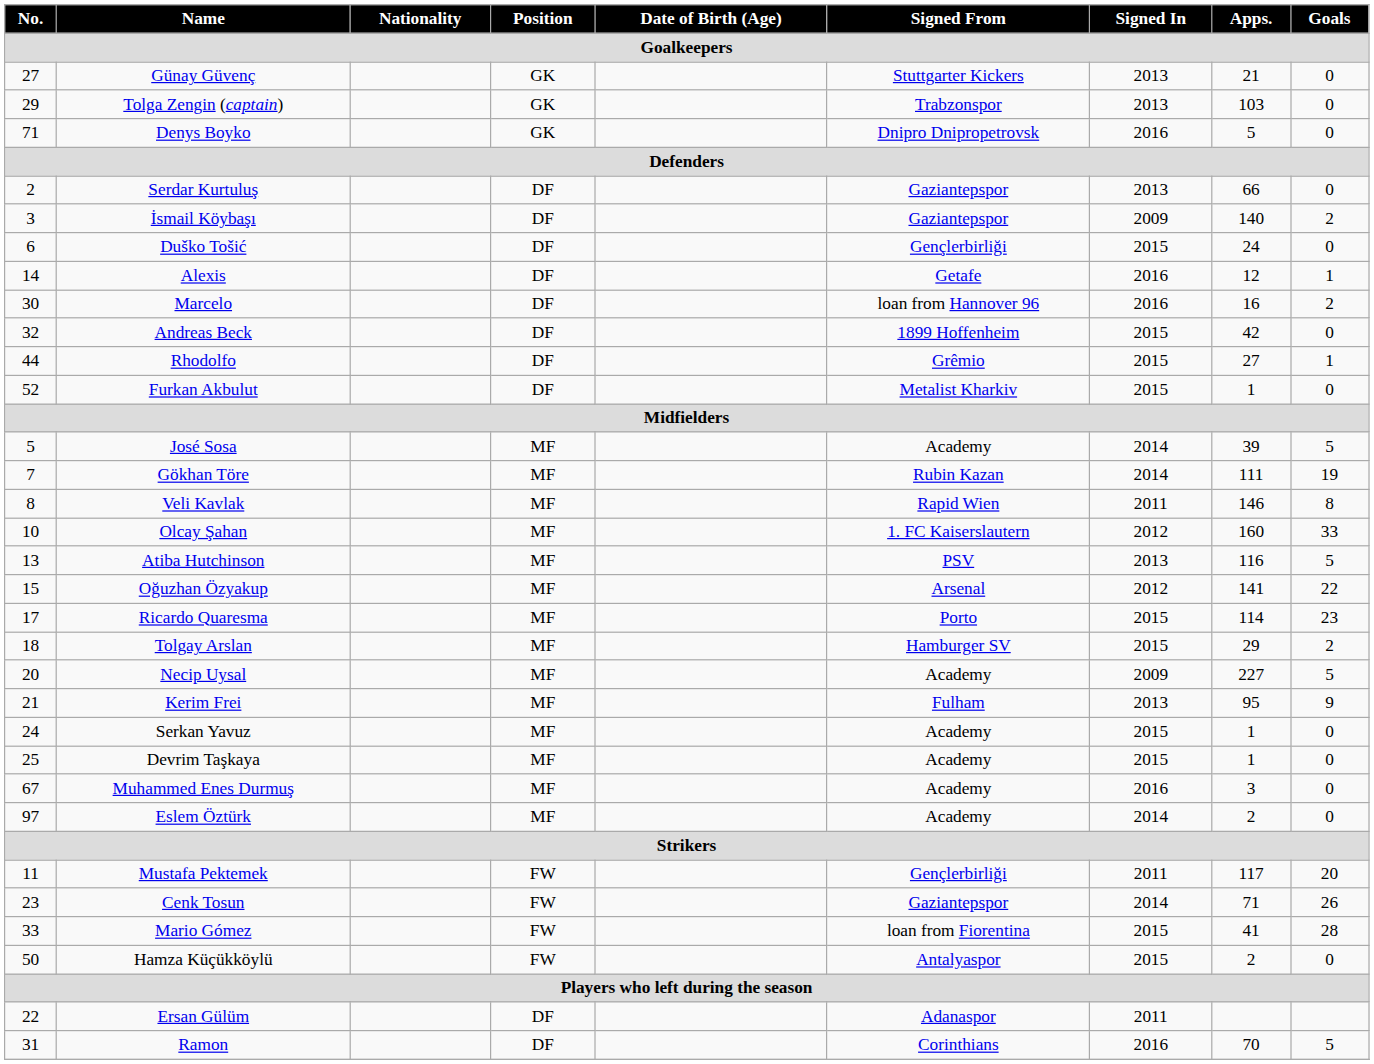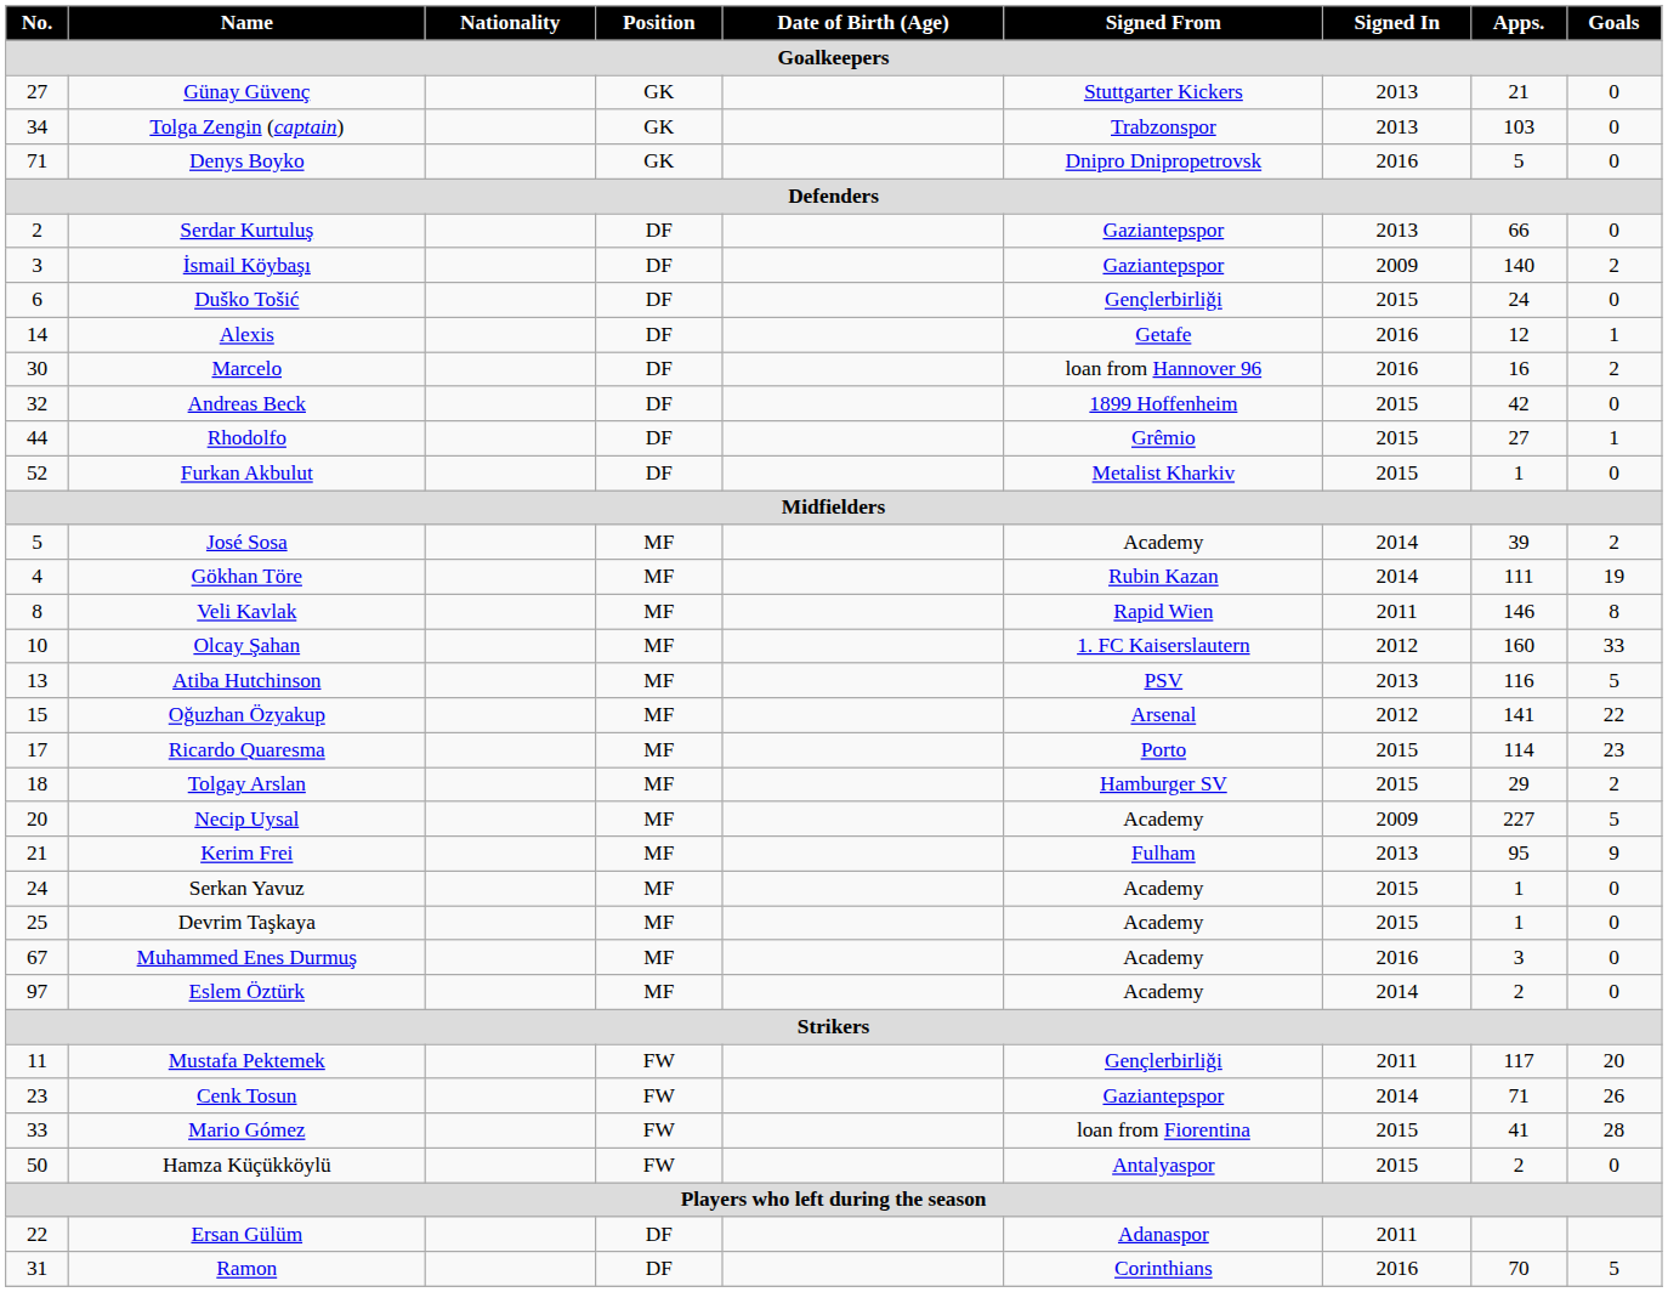 <table class="wikitable" style="text-align:center; font-size:90%; width:90%;">
 <tr>
 <th style="background:#000000; color:white; text-align:center;">No.</th>
 <th style="background:#000000; color:white; text-align:center;">Name</th>
 <th style="background:#000000; color:white; text-align:center;">Nationality</th>
 <th style="background:#000000; color:white; text-align:center;">Position</th>
 <th style="background:#000000; color:white; text-align:center;">Date of Birth (Age)</th>
 <th style="background:#000000; color:white; text-align:center;">Signed From</th>
 <th style="background:#000000; color:white; text-align:center;">Signed In</th>
 <th style="background:#000000; color:white; text-align:center;">Apps.</th>
 <th style="background:#000000; color:white; text-align:center;">Goals</th>
 </tr>
 <tr>
 <th colspan="9" style="background:#dcdcdc; text-align:center">Goalkeepers</th>
 </tr>
 <tr>
 <td>27</td>
 <td><a href='#'>Günay Güvenç</a></td>
 <td></td>
 <td>GK</td>
 <td></td>
 <td><a href='#'>Stuttgarter Kickers</a></td>
 <td>2013</td>
 <td>21</td>
 <td>0</td>
 </tr>
 <tr>
-<td>29</td>
+<td>34</td>
 <td><a href='#'>Tolga Zengin</a> (<em><a href='#'>captain</a></em>)</td>
 <td></td>
 <td>GK</td>
 <td></td>
 <td><a href='#'>Trabzonspor</a></td>
 <td>2013</td>
 <td>103</td>
 <td>0</td>
 </tr>
 <tr>
 <td>71</td>
 <td><a href='#'>Denys Boyko</a></td>
 <td></td>
 <td>GK</td>
 <td></td>
 <td><a href='#'>Dnipro Dnipropetrovsk</a></td>
 <td>2016</td>
 <td>5</td>
 <td>0</td>
 </tr>
 <tr>
 <th colspan="9" style="background:#dcdcdc; text-align:center">Defenders</th>
 </tr>
 <tr>
 <td>2</td>
 <td><a href='#'>Serdar Kurtuluş</a></td>
 <td></td>
 <td>DF</td>
 <td></td>
 <td><a href='#'>Gaziantepspor</a></td>
 <td>2013</td>
 <td>66</td>
 <td>0</td>
 </tr>
 <tr>
 <td>3</td>
 <td><a href='#'>İsmail Köybaşı</a></td>
 <td></td>
 <td>DF</td>
 <td></td>
 <td><a href='#'>Gaziantepspor</a></td>
 <td>2009</td>
 <td>140</td>
 <td>2</td>
 </tr>
 <tr>
 <td>6</td>
 <td><a href='#'>Duško Tošić</a></td>
 <td></td>
 <td>DF</td>
 <td></td>
 <td><a href='#'>Gençlerbirliği</a></td>
 <td>2015</td>
 <td>24</td>
 <td>0</td>
 </tr>
 <tr>
 <td>14</td>
 <td><a href='#'>Alexis</a></td>
 <td></td>
 <td>DF</td>
 <td></td>
 <td><a href='#'>Getafe</a></td>
 <td>2016</td>
 <td>12</td>
 <td>1</td>
 </tr>
 <tr>
 <td>30</td>
 <td><a href='#'>Marcelo</a></td>
 <td></td>
 <td>DF</td>
 <td></td>
 <td>loan from <a href='#'>Hannover 96</a></td>
 <td>2016</td>
 <td>16</td>
 <td>2</td>
 </tr>
 <tr>
 <td>32</td>
 <td><a href='#'>Andreas Beck</a></td>
 <td></td>
 <td>DF</td>
 <td></td>
 <td><a href='#'>1899 Hoffenheim</a></td>
 <td>2015</td>
 <td>42</td>
 <td>0</td>
 </tr>
 <tr>
 <td>44</td>
 <td><a href='#'>Rhodolfo</a></td>
 <td></td>
 <td>DF</td>
 <td></td>
 <td><a href='#'>Grêmio</a></td>
 <td>2015</td>
 <td>27</td>
 <td>1</td>
 </tr>
 <tr>
 <td>52</td>
 <td><a href='#'>Furkan Akbulut</a></td>
 <td></td>
 <td>DF</td>
 <td></td>
 <td><a href='#'>Metalist Kharkiv</a></td>
 <td>2015</td>
 <td>1</td>
 <td>0</td>
 </tr>
 <tr>
 <th colspan="9" style="background:#dcdcdc; text-align:center">Midfielders</th>
 </tr>
 <tr>
 <td>5</td>
 <td><a href='#'>José Sosa</a></td>
 <td></td>
 <td>MF</td>
 <td></td>
 <td>Academy</td>
 <td>2014</td>
 <td>39</td>
-<td>5</td>
+<td>2</td>
 </tr>
 <tr>
-<td>7</td>
+<td>4</td>
 <td><a href='#'>Gökhan Töre</a></td>
 <td></td>
 <td>MF</td>
 <td></td>
 <td><a href='#'>Rubin Kazan</a></td>
 <td>2014</td>
 <td>111</td>
 <td>19</td>
 </tr>
 <tr>
 <td>8</td>
 <td><a href='#'>Veli Kavlak</a></td>
 <td></td>
 <td>MF</td>
 <td></td>
 <td><a href='#'>Rapid Wien</a></td>
 <td>2011</td>
 <td>146</td>
 <td>8</td>
 </tr>
 <tr>
 <td>10</td>
 <td><a href='#'>Olcay Şahan</a></td>
 <td></td>
 <td>MF</td>
 <td></td>
 <td><a href='#'>1. FC Kaiserslautern</a></td>
 <td>2012</td>
 <td>160</td>
 <td>33</td>
 </tr>
 <tr>
 <td>13</td>
 <td><a href='#'>Atiba Hutchinson</a></td>
 <td></td>
 <td>MF</td>
 <td></td>
 <td><a href='#'>PSV</a></td>
 <td>2013</td>
 <td>116</td>
 <td>5</td>
 </tr>
 <tr>
 <td>15</td>
 <td><a href='#'>Oğuzhan Özyakup</a></td>
 <td></td>
 <td>MF</td>
 <td></td>
 <td><a href='#'>Arsenal</a></td>
 <td>2012</td>
 <td>141</td>
 <td>22</td>
 </tr>
 <tr>
 <td>17</td>
 <td><a href='#'>Ricardo Quaresma</a></td>
 <td></td>
 <td>MF</td>
 <td></td>
 <td><a href='#'>Porto</a></td>
 <td>2015</td>
 <td>114</td>
 <td>23</td>
 </tr>
 <tr>
 <td>18</td>
 <td><a href='#'>Tolgay Arslan</a></td>
 <td></td>
 <td>MF</td>
 <td></td>
 <td><a href='#'>Hamburger SV</a></td>
 <td>2015</td>
 <td>29</td>
 <td>2</td>
 </tr>
 <tr>
 <td>20</td>
 <td><a href='#'>Necip Uysal</a></td>
 <td></td>
 <td>MF</td>
 <td></td>
 <td>Academy</td>
 <td>2009</td>
 <td>227</td>
 <td>5</td>
 </tr>
 <tr>
 <td>21</td>
 <td><a href='#'>Kerim Frei</a></td>
 <td></td>
 <td>MF</td>
 <td></td>
 <td><a href='#'>Fulham</a></td>
 <td>2013</td>
 <td>95</td>
 <td>9</td>
 </tr>
 <tr>
 <td>24</td>
 <td>Serkan Yavuz</td>
 <td></td>
 <td>MF</td>
 <td></td>
 <td>Academy</td>
 <td>2015</td>
 <td>1</td>
 <td>0</td>
 </tr>
 <tr>
 <td>25</td>
 <td>Devrim Taşkaya</td>
 <td></td>
 <td>MF</td>
 <td></td>
 <td>Academy</td>
 <td>2015</td>
 <td>1</td>
 <td>0</td>
 </tr>
 <tr>
 <td>67</td>
 <td><a href='#'>Muhammed Enes Durmuş</a></td>
 <td></td>
 <td>MF</td>
 <td></td>
 <td>Academy</td>
 <td>2016</td>
 <td>3</td>
 <td>0</td>
 </tr>
 <tr>
 <td>97</td>
 <td><a href='#'>Eslem Öztürk</a></td>
 <td></td>
 <td>MF</td>
 <td></td>
 <td>Academy</td>
 <td>2014</td>
 <td>2</td>
 <td>0</td>
 </tr>
 <tr>
 <th colspan="9" style="background:#dcdcdc; text-align:center">Strikers</th>
 </tr>
 <tr>
 <td>11</td>
 <td><a href='#'>Mustafa Pektemek</a></td>
 <td></td>
 <td>FW</td>
 <td></td>
 <td><a href='#'>Gençlerbirliği</a></td>
 <td>2011</td>
 <td>117</td>
 <td>20</td>
 </tr>
 <tr>
 <td>23</td>
 <td><a href='#'>Cenk Tosun</a></td>
 <td></td>
 <td>FW</td>
 <td></td>
 <td><a href='#'>Gaziantepspor</a></td>
 <td>2014</td>
 <td>71</td>
 <td>26</td>
 </tr>
 <tr>
 <td>33</td>
 <td><a href='#'>Mario Gómez</a></td>
 <td></td>
 <td>FW</td>
 <td></td>
 <td>loan from <a href='#'>Fiorentina</a></td>
 <td>2015</td>
 <td>41</td>
 <td>28</td>
 </tr>
 <tr>
 <td>50</td>
 <td>Hamza Küçükköylü</td>
 <td></td>
 <td>FW</td>
 <td></td>
 <td><a href='#'>Antalyaspor</a></td>
 <td>2015</td>
 <td>2</td>
 <td>0</td>
 </tr>
 <tr>
 <th colspan="9" style="background:#dcdcdc; text-align:center">Players who left during the season</th>
 </tr>
 <tr>
 <td>22</td>
 <td><a href='#'>Ersan Gülüm</a></td>
 <td></td>
 <td>DF</td>
 <td></td>
 <td><a href='#'>Adanaspor</a></td>
 <td>2011</td>
 <td></td>
 <td></td>
 </tr>
 <tr>
 <td>31</td>
 <td><a href='#'>Ramon</a></td>
 <td></td>
 <td>DF</td>
 <td></td>
 <td><a href='#'>Corinthians</a></td>
 <td>2016</td>
 <td>70</td>
 <td>5</td>
 </tr>
 <tr>
 </tr>
 </table>
